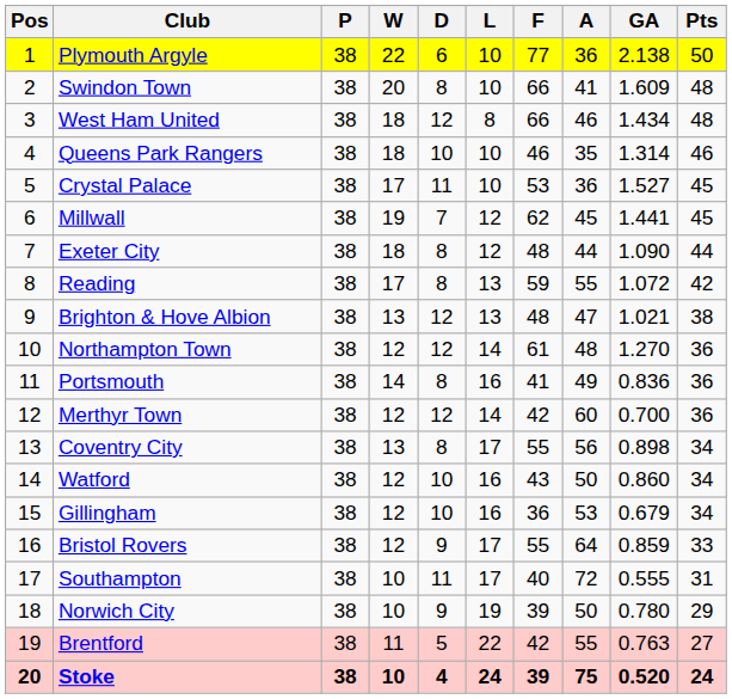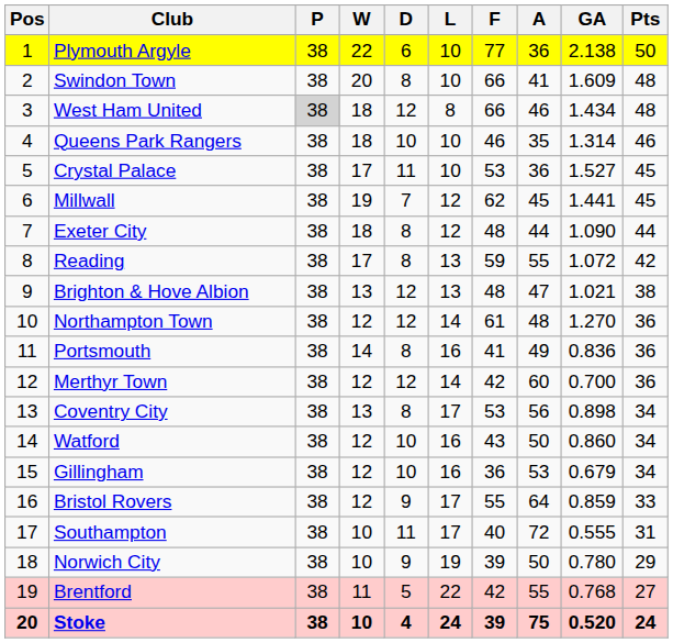 <table class="wikitable" style="text-align:center">
 <tr>
 <th width="30">Pos</th>
 <th width="200">Club</th>
 <th width="30">P</th>
 <th width="30">W</th>
 <th width="30">D</th>
 <th width="30">L</th>
 <th width="30">F</th>
 <th width="30">A</th>
 <th width="45">GA</th>
 <th width="30">Pts</th>
 </tr>
 <tr bgcolor="#FFFF00">
 <td>1</td>
 <td align=left><a href='#'>Plymouth Argyle</a></td>
 <td>38</td>
 <td>22</td>
 <td>6</td>
 <td>10</td>
 <td>77</td>
 <td>36</td>
 <td>2.138</td>
 <td>50</td>
 </tr>
 <tr>
 <td>2</td>
 <td align=left><a href='#'>Swindon Town</a></td>
 <td>38</td>
 <td>20</td>
 <td>8</td>
 <td>10</td>
 <td>66</td>
 <td>41</td>
 <td>1.609</td>
 <td>48</td>
 </tr>
 <tr>
 <td>3</td>
 <td align=left><a href='#'>West Ham United</a></td>
-<td>38</td>
+<td style="background: lightgrey;">38</td>
 <td>18</td>
 <td>12</td>
 <td>8</td>
 <td>66</td>
 <td>46</td>
 <td>1.434</td>
 <td>48</td>
 </tr>
 <tr>
 <td>4</td>
 <td align=left><a href='#'>Queens Park Rangers</a></td>
 <td>38</td>
 <td>18</td>
 <td>10</td>
 <td>10</td>
 <td>46</td>
 <td>35</td>
 <td>1.314</td>
 <td>46</td>
 </tr>
 <tr>
 <td>5</td>
 <td align=left><a href='#'>Crystal Palace</a></td>
 <td>38</td>
 <td>17</td>
 <td>11</td>
 <td>10</td>
 <td>53</td>
 <td>36</td>
 <td>1.527</td>
 <td>45</td>
 </tr>
 <tr>
 <td>6</td>
 <td align=left><a href='#'>Millwall</a></td>
 <td>38</td>
 <td>19</td>
 <td>7</td>
 <td>12</td>
 <td>62</td>
 <td>45</td>
 <td>1.441</td>
 <td>45</td>
 </tr>
 <tr>
 <td>7</td>
 <td align=left><a href='#'>Exeter City</a></td>
 <td>38</td>
 <td>18</td>
 <td>8</td>
 <td>12</td>
 <td>48</td>
 <td>44</td>
 <td>1.090</td>
 <td>44</td>
 </tr>
 <tr>
 <td>8</td>
 <td align=left><a href='#'>Reading</a></td>
 <td>38</td>
 <td>17</td>
 <td>8</td>
 <td>13</td>
 <td>59</td>
 <td>55</td>
 <td>1.072</td>
 <td>42</td>
 </tr>
 <tr>
 <td>9</td>
 <td align=left><a href='#'>Brighton & Hove Albion</a></td>
 <td>38</td>
 <td>13</td>
 <td>12</td>
 <td>13</td>
 <td>48</td>
 <td>47</td>
 <td>1.021</td>
 <td>38</td>
 </tr>
 <tr>
 <td>10</td>
 <td align=left><a href='#'>Northampton Town</a></td>
 <td>38</td>
 <td>12</td>
 <td>12</td>
 <td>14</td>
 <td>61</td>
 <td>48</td>
 <td>1.270</td>
 <td>36</td>
 </tr>
 <tr>
 <td>11</td>
 <td align=left><a href='#'>Portsmouth</a></td>
 <td>38</td>
 <td>14</td>
 <td>8</td>
 <td>16</td>
 <td>41</td>
 <td>49</td>
 <td>0.836</td>
 <td>36</td>
 </tr>
 <tr>
 <td>12</td>
 <td align=left><a href='#'>Merthyr Town</a></td>
 <td>38</td>
 <td>12</td>
 <td>12</td>
 <td>14</td>
 <td>42</td>
 <td>60</td>
 <td>0.700</td>
 <td>36</td>
 </tr>
 <tr>
 <td>13</td>
 <td align=left><a href='#'>Coventry City</a></td>
 <td>38</td>
 <td>13</td>
 <td>8</td>
 <td>17</td>
-<td>55</td>
+<td>53</td>
 <td>56</td>
 <td>0.898</td>
 <td>34</td>
 </tr>
 <tr>
 <td>14</td>
 <td align=left><a href='#'>Watford</a></td>
 <td>38</td>
 <td>12</td>
 <td>10</td>
 <td>16</td>
 <td>43</td>
 <td>50</td>
 <td>0.860</td>
 <td>34</td>
 </tr>
 <tr>
 <td>15</td>
 <td align=left><a href='#'>Gillingham</a></td>
 <td>38</td>
 <td>12</td>
 <td>10</td>
 <td>16</td>
 <td>36</td>
 <td>53</td>
 <td>0.679</td>
 <td>34</td>
 </tr>
 <tr>
 <td>16</td>
 <td align=left><a href='#'>Bristol Rovers</a></td>
 <td>38</td>
 <td>12</td>
 <td>9</td>
 <td>17</td>
 <td>55</td>
 <td>64</td>
 <td>0.859</td>
 <td>33</td>
 </tr>
 <tr>
 <td>17</td>
 <td align=left><a href='#'>Southampton</a></td>
 <td>38</td>
 <td>10</td>
 <td>11</td>
 <td>17</td>
 <td>40</td>
 <td>72</td>
 <td>0.555</td>
 <td>31</td>
 </tr>
 <tr>
 <td>18</td>
 <td align=left><a href='#'>Norwich City</a></td>
 <td>38</td>
 <td>10</td>
 <td>9</td>
 <td>19</td>
 <td>39</td>
 <td>50</td>
 <td>0.780</td>
 <td>29</td>
 </tr>
 <tr bgcolor=#ffcccc>
 <td>19</td>
 <td align=left><a href='#'>Brentford</a></td>
 <td>38</td>
 <td>11</td>
 <td>5</td>
 <td>22</td>
 <td>42</td>
 <td>55</td>
-<td>0.763</td>
+<td>0.768</td>
 <td>27</td>
 </tr>
 <tr bgcolor=#ffcccc>
 <td><strong>20</strong></td>
 <td align=left><strong><a href='#'>Stoke</a></strong></td>
 <td><strong>38</strong></td>
 <td><strong>10</strong></td>
 <td><strong>4</strong></td>
 <td><strong>24</strong></td>
 <td><strong>39</strong></td>
 <td><strong>75</strong></td>
 <td><strong>0.520</strong></td>
 <td><strong>24</strong></td>
 </tr>
 </table>
